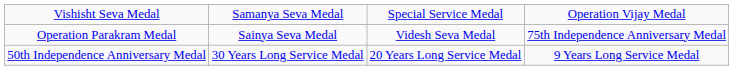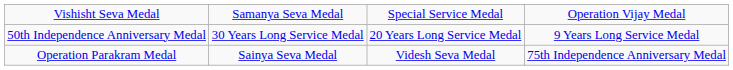 <table class="wikitable" style="margin:1em auto; text-align:center;">
 <tr>
 <td><a href='#'>Vishisht Seva Medal</a></td>
 <td><a href='#'>Samanya Seva Medal</a></td>
 <td><a href='#'>Special Service Medal</a></td>
 <td><a href='#'>Operation Vijay Medal</a></td>
 </tr>
 <tr>
+<td><a href='#'>50th Independence Anniversary Medal</a></td>
+<td><a href='#'>30 Years Long Service Medal</a></td>
+<td><a href='#'>20 Years Long Service Medal</a></td>
+<td><a href='#'>9 Years Long Service Medal</a></td>
+</tr>
+<tr>
 <td><a href='#'>Operation Parakram Medal</a></td>
 <td><a href='#'>Sainya Seva Medal</a></td>
 <td><a href='#'>Videsh Seva Medal</a></td>
 <td><a href='#'>75th Independence Anniversary Medal</a></td>
 </tr>
-<tr>
-<td><a href='#'>50th Independence Anniversary Medal</a></td>
-<td><a href='#'>30 Years Long Service Medal</a></td>
-<td><a href='#'>20 Years Long Service Medal</a></td>
-<td><a href='#'>9 Years Long Service Medal</a></td>
-</tr>
 </table>
